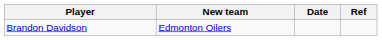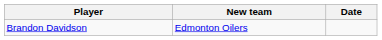 <table class="wikitable" style="width:98%;">
 <tr style="background:#ddd;">
 <th>Player</th>
 <th>New team</th>
 <th>Date</th>
-<th>Ref</th>
 </tr>
 <tr>
 <td><a href='#'>Brandon Davidson</a></td>
 <td><a href='#'>Edmonton Oilers</a></td>
 <td></td>
-<td></td>
 </tr>
 </table>
